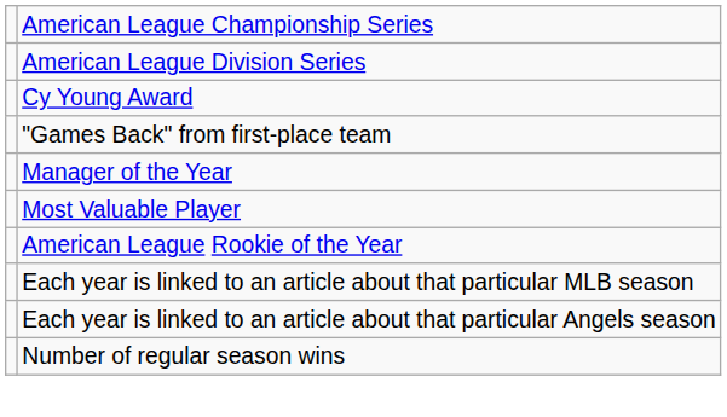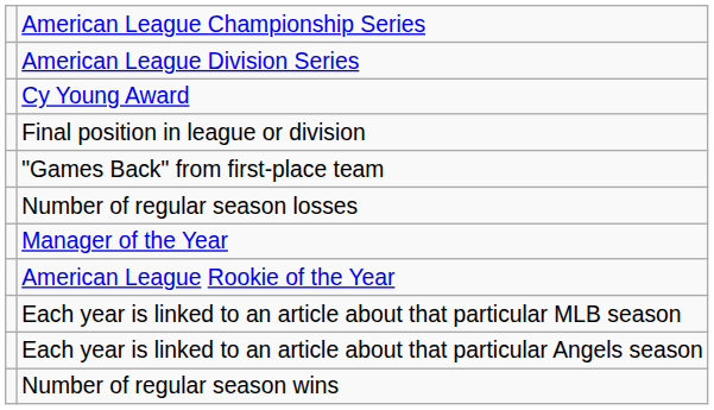 <table class="wikitable" style="font-size:90%">
 <tr>
 <td></td>
 <td><a href='#'>American League Championship Series</a></td>
 </tr>
 <tr>
 <td></td>
 <td><a href='#'>American League Division Series</a></td>
 </tr>
 <tr>
 <td></td>
 <td><a href='#'>Cy Young Award</a></td>
 </tr>
 <tr>
 <td></td>
+<td>Final position in league or division</td>
+</tr>
+<tr>
+<td></td>
 <td>"Games Back" from first-place team</td>
 </tr>
 <tr>
 <td></td>
-<td><a href='#'>Manager of the Year</a></td>
+<td>Number of regular season losses</td>
 </tr>
 <tr>
 <td></td>
-<td><a href='#'>Most Valuable Player</a></td>
+<td><a href='#'>Manager of the Year</a></td>
 </tr>
 <tr>
 <td></td>
 <td><a href='#'>American League</a> <a href='#'>Rookie of the Year</a></td>
 </tr>
 <tr>
 <td></td>
 <td>Each year is linked to an article about that particular MLB season</td>
 </tr>
 <tr>
 <td></td>
 <td>Each year is linked to an article about that particular Angels season</td>
 </tr>
 <tr>
 <td></td>
 <td>Number of regular season wins</td>
 </tr>
 </table>
